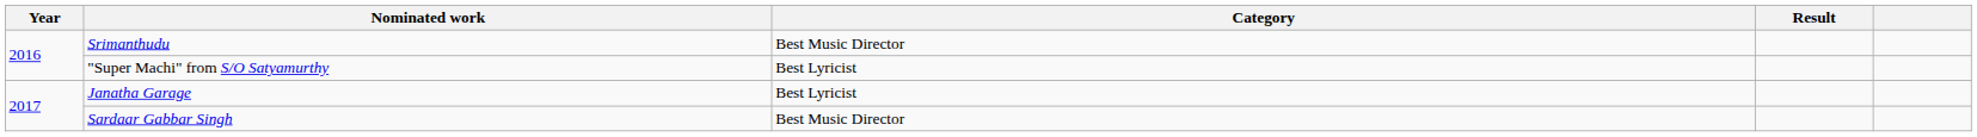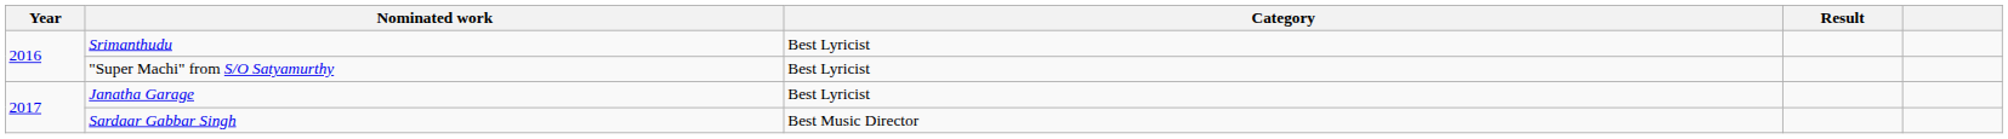 <table class="wikitable" style="width:100%;">
 <tr>
 <th scope="col" style="width:4%;">Year</th>
 <th scope="col" style="width:35%;">Nominated work</th>
 <th scope="col" style="width:50%;">Category</th>
 <th scope="col" style="width:6%;">Result</th>
 <th scope="col" style="width:5%;"></th>
 </tr>
 <tr>
 <td rowspan="2"><a href='#'>2016</a></td>
 <td><em><a href='#'>Srimanthudu</a></em></td>
-<td>Best Music Director</td>
+<td>Best Lyricist</td>
 <td></td>
 <td></td>
 </tr>
 <tr>
 <td>"Super Machi" from <em><a href='#'>S/O Satyamurthy</a></em></td>
 <td>Best Lyricist</td>
 <td></td>
 <td></td>
 </tr>
 <tr>
 <td rowspan="2"><a href='#'>2017</a></td>
 <td><em><a href='#'>Janatha Garage</a></em></td>
 <td>Best Lyricist</td>
 <td></td>
 <td></td>
 </tr>
 <tr>
 <td><em><a href='#'>Sardaar Gabbar Singh</a></em></td>
 <td>Best Music Director</td>
 <td></td>
 <td></td>
 </tr>
 </table>
